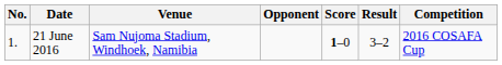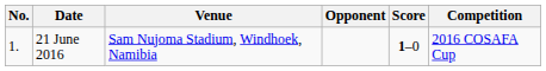 <table class="wikitable">
 <tr>
 <th>No.</th>
 <th>Date</th>
 <th>Venue</th>
 <th>Opponent</th>
 <th>Score</th>
-<th>Result</th>
 <th>Competition</th>
 </tr>
 <tr>
 <td>1.</td>
 <td>21 June 2016</td>
 <td><a href='#'>Sam Nujoma Stadium</a>, <a href='#'>Windhoek</a>, <a href='#'>Namibia</a></td>
 <td></td>
 <td align=center><strong>1</strong>–0</td>
-<td align=center>3–2</td>
 <td><a href='#'>2016 COSAFA Cup</a></td>
 </tr>
 </table>
